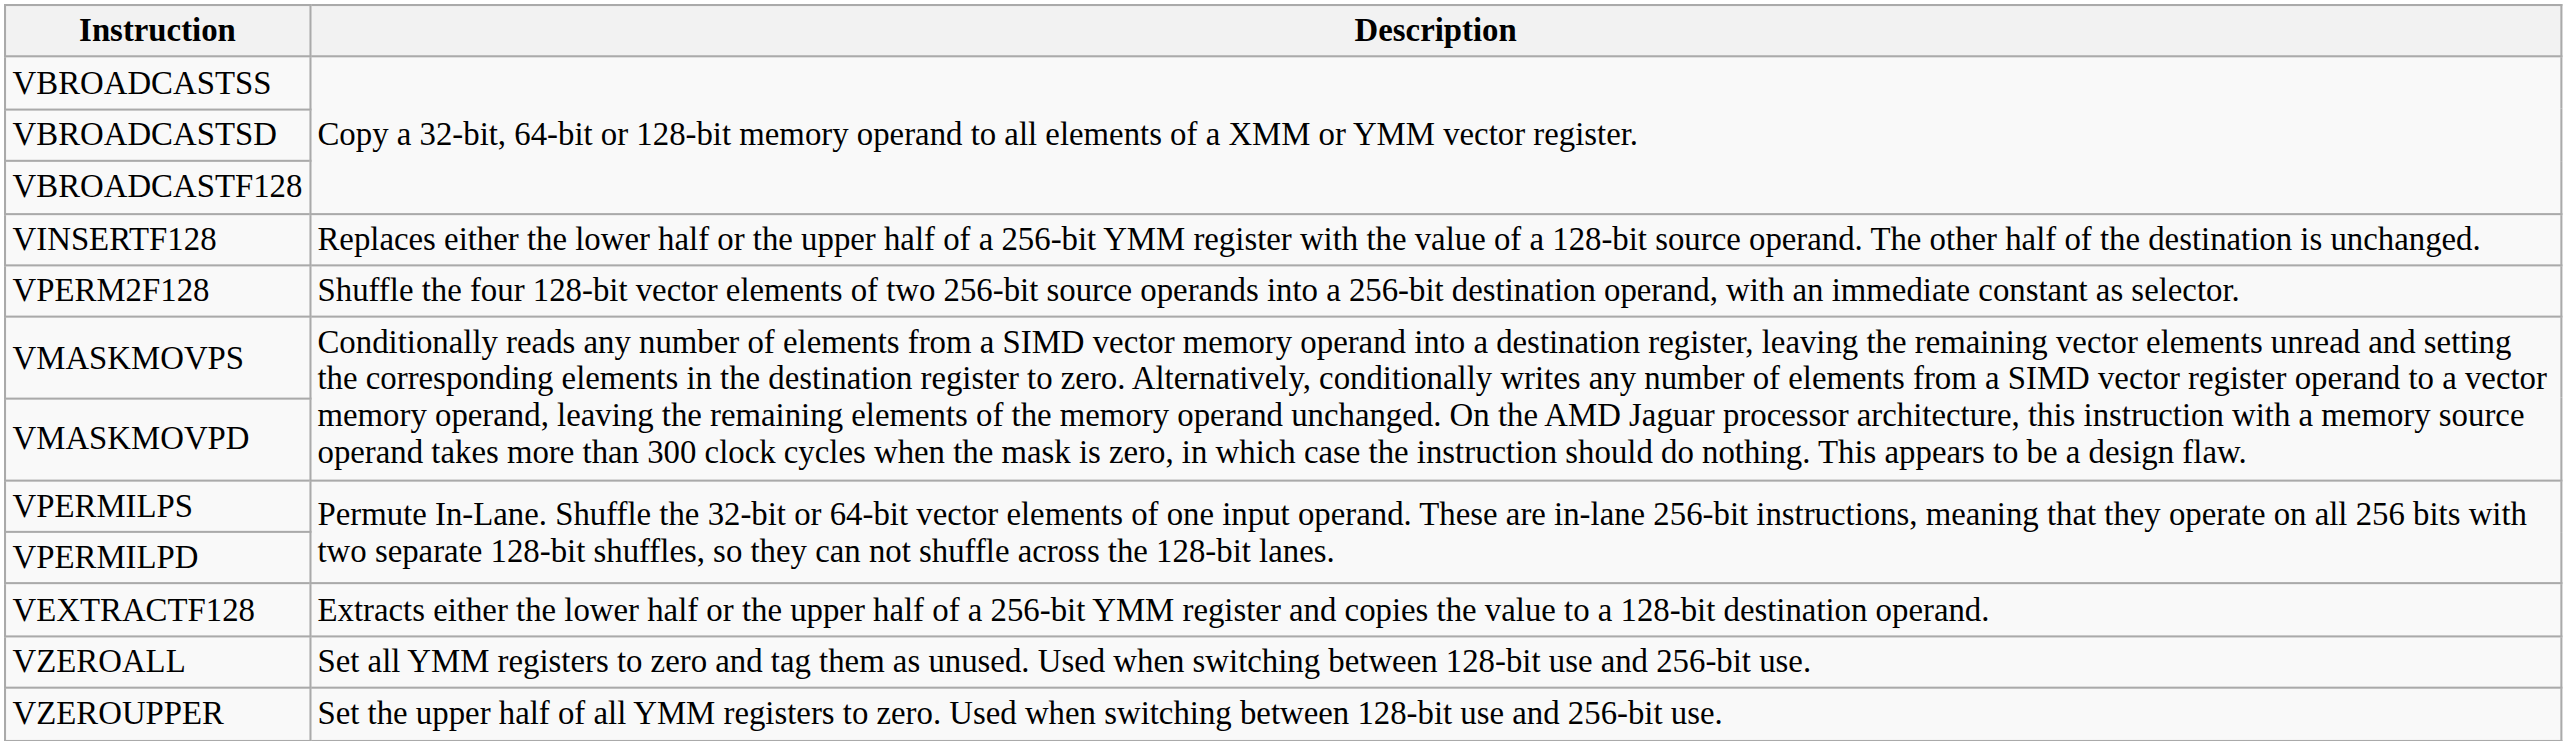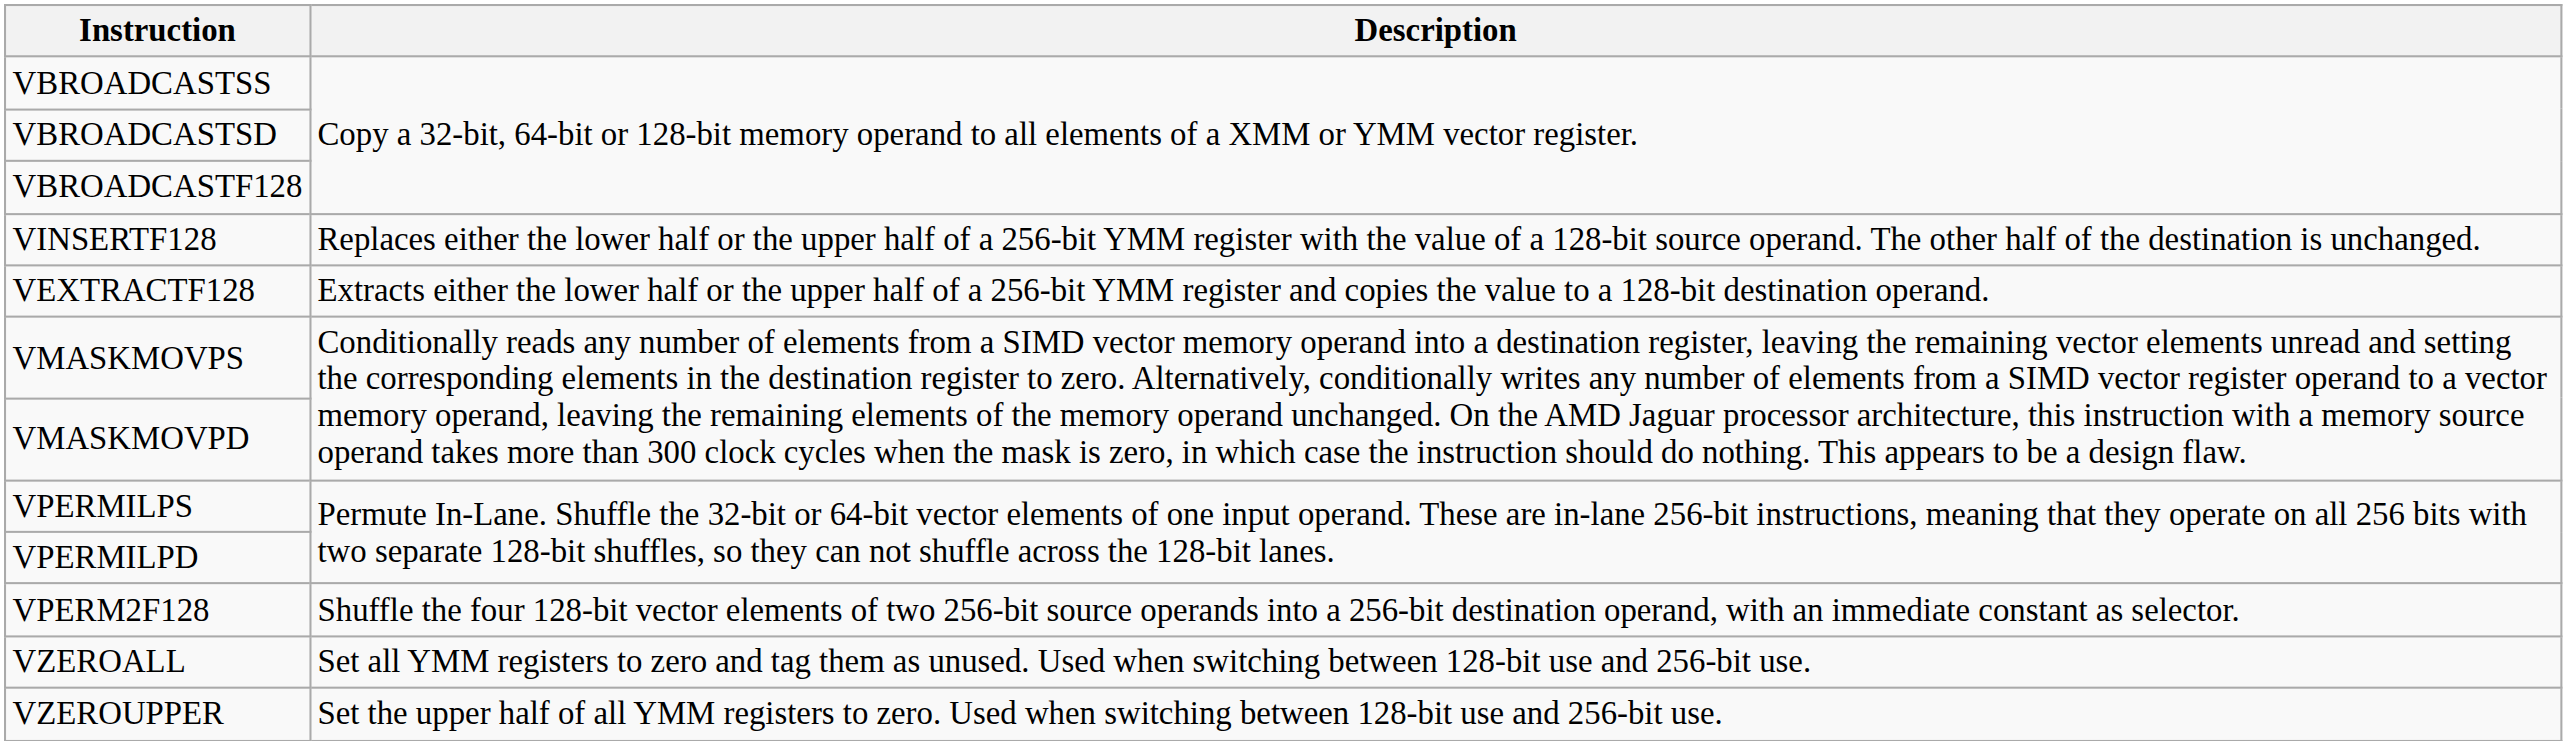 <table class="wikitable sortable">
 <tr>
 <th>Instruction</th>
 <th>Description</th>
 </tr>
 <tr>
 <td>VBROADCASTSS</td>
 <td rowspan=3>Copy a 32-bit, 64-bit or 128-bit memory operand to all elements of a XMM or YMM vector register.</td>
 </tr>
 <tr>
 <td>VBROADCASTSD</td>
 </tr>
 <tr>
 <td>VBROADCASTF128</td>
 </tr>
 <tr>
 <td>VINSERTF128</td>
 <td>Replaces either the lower half or the upper half of a 256-bit YMM register with the value of a 128-bit source operand. The other half of the destination is unchanged.</td>
 </tr>
 <tr>
-<td>VPERM2F128</td>
-<td>Shuffle the four 128-bit vector elements of two 256-bit source operands into a 256-bit destination operand, with an immediate constant as selector.</td>
+<td>VEXTRACTF128</td>
+<td>Extracts either the lower half or the upper half of a 256-bit YMM register and copies the value to a 128-bit destination operand.</td>
 </tr>
 <tr>
 <td>VMASKMOVPS</td>
 <td rowspan=2>Conditionally reads any number of elements from a SIMD vector memory operand into a destination register, leaving the remaining vector elements unread and setting the corresponding elements in the destination register to zero. Alternatively, conditionally writes any number of elements from a SIMD vector register operand to a vector memory operand, leaving the remaining elements of the memory operand unchanged. On the AMD Jaguar processor architecture, this instruction with a memory source operand takes more than 300 clock cycles when the mask is zero, in which case the instruction should do nothing. This appears to be a design flaw.</td>
 </tr>
 <tr>
 <td>VMASKMOVPD</td>
 </tr>
 <tr>
 <td>VPERMILPS</td>
 <td rowspan=2>Permute In-Lane. Shuffle the 32-bit or 64-bit vector elements of one input operand. These are in-lane 256-bit instructions, meaning that they operate on all 256 bits with two separate 128-bit shuffles, so they can not shuffle across the 128-bit lanes.</td>
 </tr>
 <tr>
 <td>VPERMILPD</td>
 </tr>
 <tr>
-<td>VEXTRACTF128</td>
-<td>Extracts either the lower half or the upper half of a 256-bit YMM register and copies the value to a 128-bit destination operand.</td>
+<td>VPERM2F128</td>
+<td>Shuffle the four 128-bit vector elements of two 256-bit source operands into a 256-bit destination operand, with an immediate constant as selector.</td>
 </tr>
 <tr>
 <td>VZEROALL</td>
 <td>Set all YMM registers to zero and tag them as unused. Used when switching between 128-bit use and 256-bit use.</td>
 </tr>
 <tr>
 <td>VZEROUPPER</td>
 <td>Set the upper half of all YMM registers to zero. Used when switching between 128-bit use and 256-bit use.</td>
 </tr>
 </table>
